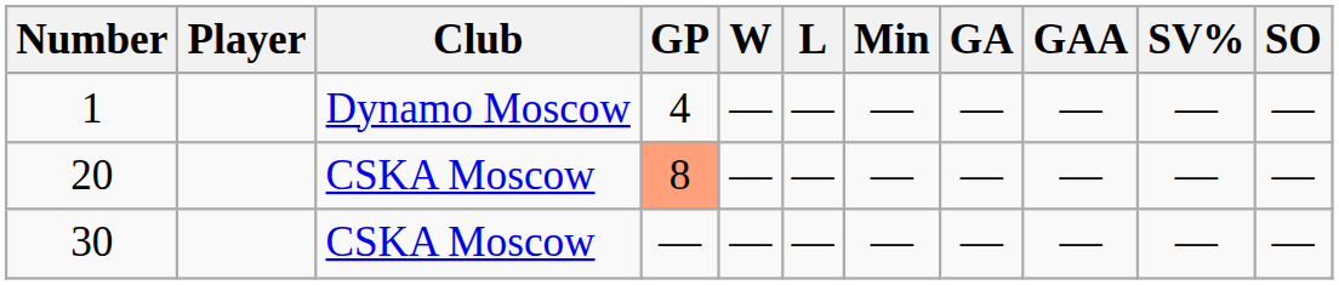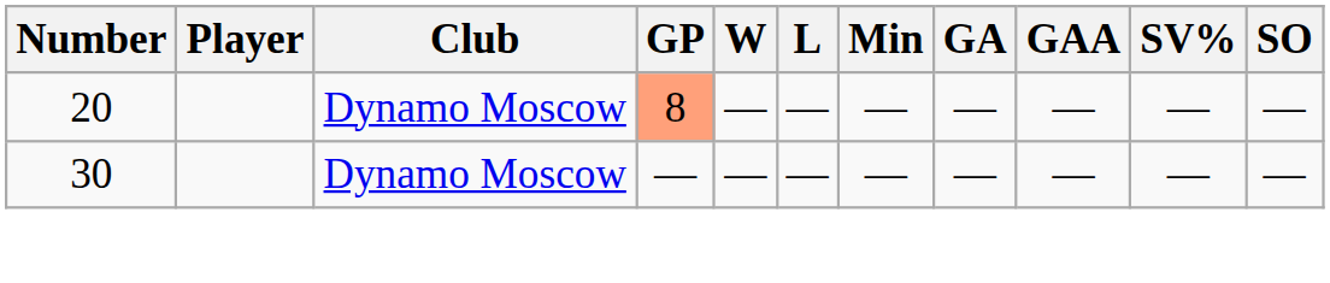 <table class="wikitable sortable" style="text-align: center; border: 1px solid; padding: 4px; border-spacing=0;">
 <tr>
 <th>Number</th>
 <th>Player</th>
 <th>Club</th>
 <th>GP</th>
 <th>W</th>
 <th>L</th>
 <th>Min</th>
 <th>GA</th>
 <th>GAA</th>
 <th>SV%</th>
 <th>SO</th>
 </tr>
 <tr>
-<td>1</td>
+<td>20</td>
 <td align="left"></td>
 <td align="left"><a href='#'>Dynamo Moscow</a></td>
-<td>4</td>
-<td>—</td>
-<td>—</td>
-<td>—</td>
-<td>—</td>
-<td>—</td>
-<td>—</td>
-<td>—</td>
-</tr>
-<tr>
-<td>20</td>
-<td align="left"></td>
-<td align="left"><a href='#'>CSKA Moscow</a></td>
 <td style="background: lightsalmon;">8</td>
 <td>—</td>
 <td>—</td>
 <td>—</td>
 <td>—</td>
 <td>—</td>
 <td>—</td>
 <td>—</td>
 </tr>
 <tr>
 <td>30</td>
 <td align="left"></td>
-<td align="left"><a href='#'>CSKA Moscow</a></td>
+<td align="left"><a href='#'>Dynamo Moscow</a></td>
 <td>—</td>
 <td>—</td>
 <td>—</td>
 <td>—</td>
 <td>—</td>
 <td>—</td>
 <td>—</td>
 <td>—</td>
 </tr>
 </table>
